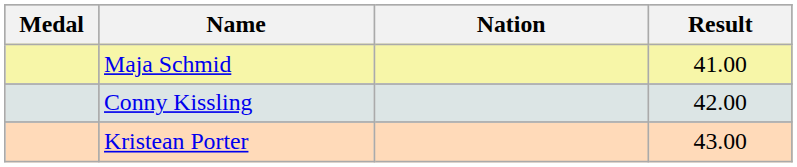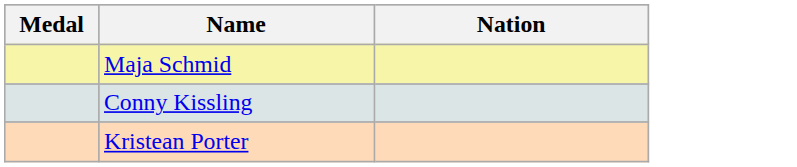 <table class=wikitable style="border:1px solid #AAAAAA;font-size:90%">
 <tr bgcolor="#E4E4E4">
 <th width=50>Medal</th>
 <th width=160>Name</th>
 <th width=160>Nation</th>
-<th width=80>Result</th>
 </tr>
 <tr bgcolor="#F7F6A8">
 <td align="center"></td>
 <td><a href='#'>Maja Schmid</a></td>
 <td></td>
-<td align="center">41.00</td>
 </tr>
 <tr bgcolor="#DCE5E5">
 <td align="center"></td>
 <td><a href='#'>Conny Kissling</a></td>
 <td></td>
-<td align="center">42.00</td>
 </tr>
 <tr bgcolor="#FFDAB9">
 <td align="center"></td>
 <td><a href='#'>Kristean Porter</a></td>
 <td></td>
-<td align="center">43.00</td>
 </tr>
 </table>
